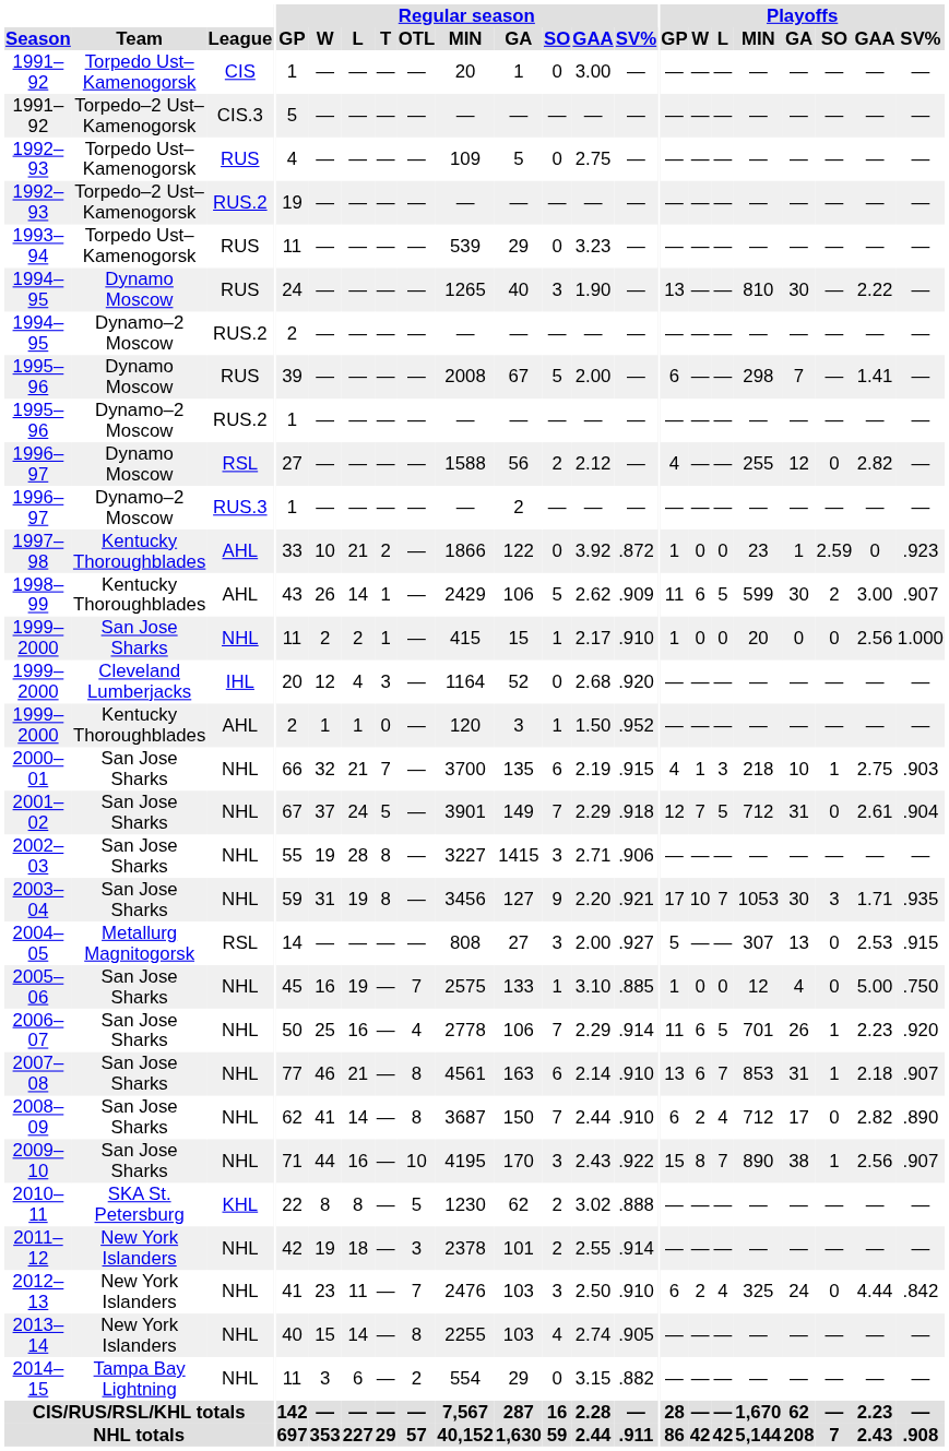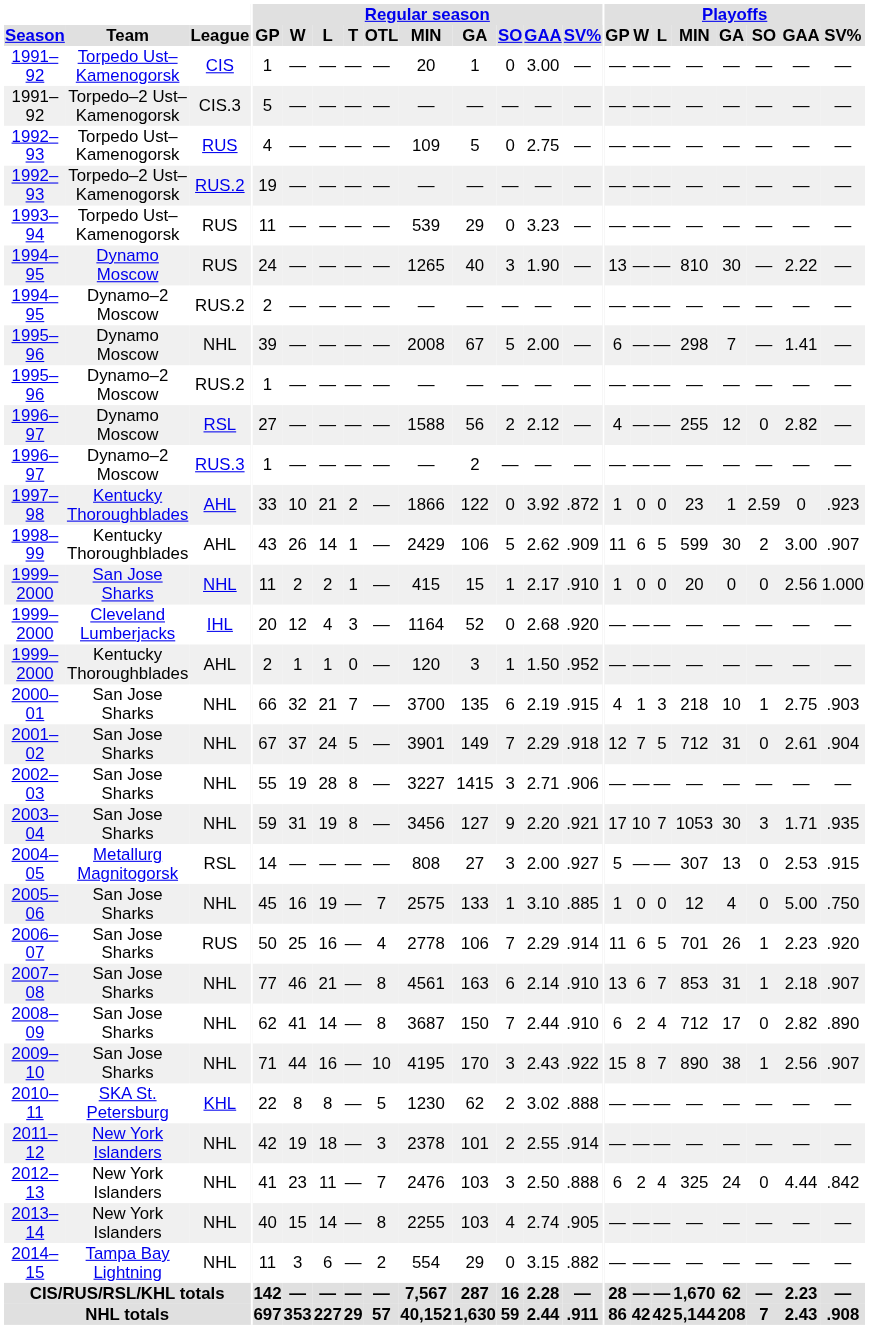 <table border="0" cellpadding="1" cellspacing="0" style="text-align:center; width:90%">
 <tr ALIGN="center" bgcolor="#e0e0e0">
 <th align="center" colspan="3" bgcolor="#ffffff"></th>
 <th align="center" rowspan="99" bgcolor="#ffffff"></th>
 <th align="center" colspan="10" bgcolor="#e0e0e0"><a href='#'>Regular season</a></th>
 <th align="center" rowspan="99" bgcolor="#ffffff"></th>
 <th align="center" colspan="8" bgcolor="#e0e0e0"><a href='#'>Playoffs</a></th>
 </tr>
 <tr ALIGN="center" bgcolor="#e0e0e0">
 <th><a href='#'>Season</a></th>
 <th>Team</th>
 <th>League</th>
 <th>GP</th>
 <th>W</th>
 <th>L</th>
 <th>T</th>
 <th>OTL</th>
 <th>MIN</th>
 <th>GA</th>
 <th><a href='#'>SO</a></th>
 <th><a href='#'>GAA</a></th>
 <th><a href='#'>SV%</a></th>
 <th>GP</th>
 <th>W</th>
 <th>L</th>
 <th>MIN</th>
 <th>GA</th>
 <th>SO</th>
 <th>GAA</th>
 <th>SV%</th>
 </tr>
 <tr>
 <td><a href='#'>1991–92</a></td>
 <td><a href='#'>Torpedo Ust–Kamenogorsk</a></td>
 <td><a href='#'>CIS</a></td>
 <td>1</td>
 <td>—</td>
 <td>—</td>
 <td>—</td>
 <td>—</td>
 <td>20</td>
 <td>1</td>
 <td>0</td>
 <td>3.00</td>
 <td>—</td>
 <td>—</td>
 <td>—</td>
 <td>—</td>
 <td>—</td>
 <td>—</td>
 <td>—</td>
 <td>—</td>
 <td>—</td>
 </tr>
 <tr bgcolor="#f0f0f0">
 <td>1991–92</td>
 <td>Torpedo–2 Ust–Kamenogorsk</td>
 <td>CIS.3</td>
 <td>5</td>
 <td>—</td>
 <td>—</td>
 <td>—</td>
 <td>—</td>
 <td>—</td>
 <td>—</td>
 <td>—</td>
 <td>—</td>
 <td>—</td>
 <td>—</td>
 <td>—</td>
 <td>—</td>
 <td>—</td>
 <td>—</td>
 <td>—</td>
 <td>—</td>
 <td>—</td>
 </tr>
 <tr>
 <td><a href='#'>1992–93</a></td>
 <td>Torpedo Ust–Kamenogorsk</td>
 <td><a href='#'>RUS</a></td>
 <td>4</td>
 <td>—</td>
 <td>—</td>
 <td>—</td>
 <td>—</td>
 <td>109</td>
 <td>5</td>
 <td>0</td>
 <td>2.75</td>
 <td>—</td>
 <td>—</td>
 <td>—</td>
 <td>—</td>
 <td>—</td>
 <td>—</td>
 <td>—</td>
 <td>—</td>
 <td>—</td>
 </tr>
 <tr bgcolor="#f0f0f0">
 <td><a href='#'>1992–93</a></td>
 <td>Torpedo–2 Ust–Kamenogorsk</td>
 <td><a href='#'>RUS.2</a></td>
 <td>19</td>
 <td>—</td>
 <td>—</td>
 <td>—</td>
 <td>—</td>
 <td>—</td>
 <td>—</td>
 <td>—</td>
 <td>—</td>
 <td>—</td>
 <td>—</td>
 <td>—</td>
 <td>—</td>
 <td>—</td>
 <td>—</td>
 <td>—</td>
 <td>—</td>
 <td>—</td>
 </tr>
 <tr>
 <td><a href='#'>1993–94</a></td>
 <td>Torpedo Ust–Kamenogorsk</td>
 <td>RUS</td>
 <td>11</td>
 <td>—</td>
 <td>—</td>
 <td>—</td>
 <td>—</td>
 <td>539</td>
 <td>29</td>
 <td>0</td>
 <td>3.23</td>
 <td>—</td>
 <td>—</td>
 <td>—</td>
 <td>—</td>
 <td>—</td>
 <td>—</td>
 <td>—</td>
 <td>—</td>
 <td>—</td>
 </tr>
 <tr bgcolor="#f0f0f0">
 <td><a href='#'>1994–95</a></td>
 <td><a href='#'>Dynamo Moscow</a></td>
 <td>RUS</td>
 <td>24</td>
 <td>—</td>
 <td>—</td>
 <td>—</td>
 <td>—</td>
 <td>1265</td>
 <td>40</td>
 <td>3</td>
 <td>1.90</td>
 <td>—</td>
 <td>13</td>
 <td>—</td>
 <td>—</td>
 <td>810</td>
 <td>30</td>
 <td>—</td>
 <td>2.22</td>
 <td>—</td>
 </tr>
 <tr>
 <td><a href='#'>1994–95</a></td>
 <td>Dynamo–2 Moscow</td>
 <td>RUS.2</td>
 <td>2</td>
 <td>—</td>
 <td>—</td>
 <td>—</td>
 <td>—</td>
 <td>—</td>
 <td>—</td>
 <td>—</td>
 <td>—</td>
 <td>—</td>
 <td>—</td>
 <td>—</td>
 <td>—</td>
 <td>—</td>
 <td>—</td>
 <td>—</td>
 <td>—</td>
 <td>—</td>
 </tr>
 <tr bgcolor="#f0f0f0">
 <td><a href='#'>1995–96</a></td>
 <td>Dynamo Moscow</td>
-<td>RUS</td>
+<td>NHL</td>
 <td>39</td>
 <td>—</td>
 <td>—</td>
 <td>—</td>
 <td>—</td>
 <td>2008</td>
 <td>67</td>
 <td>5</td>
 <td>2.00</td>
 <td>—</td>
 <td>6</td>
 <td>—</td>
 <td>—</td>
 <td>298</td>
 <td>7</td>
 <td>—</td>
 <td>1.41</td>
 <td>—</td>
 </tr>
 <tr>
 <td><a href='#'>1995–96</a></td>
 <td>Dynamo–2 Moscow</td>
 <td>RUS.2</td>
 <td>1</td>
 <td>—</td>
 <td>—</td>
 <td>—</td>
 <td>—</td>
 <td>—</td>
 <td>—</td>
 <td>—</td>
 <td>—</td>
 <td>—</td>
 <td>—</td>
 <td>—</td>
 <td>—</td>
 <td>—</td>
 <td>—</td>
 <td>—</td>
 <td>—</td>
 <td>—</td>
 </tr>
 <tr bgcolor="#f0f0f0">
 <td><a href='#'>1996–97</a></td>
 <td>Dynamo Moscow</td>
 <td><a href='#'>RSL</a></td>
 <td>27</td>
 <td>—</td>
 <td>—</td>
 <td>—</td>
 <td>—</td>
 <td>1588</td>
 <td>56</td>
 <td>2</td>
 <td>2.12</td>
 <td>—</td>
 <td>4</td>
 <td>—</td>
 <td>—</td>
 <td>255</td>
 <td>12</td>
 <td>0</td>
 <td>2.82</td>
 <td>—</td>
 </tr>
 <tr>
 <td><a href='#'>1996–97</a></td>
 <td>Dynamo–2 Moscow</td>
 <td><a href='#'>RUS.3</a></td>
 <td>1</td>
 <td>—</td>
 <td>—</td>
 <td>—</td>
 <td>—</td>
 <td>—</td>
 <td>2</td>
 <td>—</td>
 <td>—</td>
 <td>—</td>
 <td>—</td>
 <td>—</td>
 <td>—</td>
 <td>—</td>
 <td>—</td>
 <td>—</td>
 <td>—</td>
 <td>—</td>
 </tr>
 <tr bgcolor="#f0f0f0">
 <td><a href='#'>1997–98</a></td>
 <td><a href='#'>Kentucky Thoroughblades</a></td>
 <td><a href='#'>AHL</a></td>
 <td>33</td>
 <td>10</td>
 <td>21</td>
 <td>2</td>
 <td>—</td>
 <td>1866</td>
 <td>122</td>
 <td>0</td>
 <td>3.92</td>
 <td>.872</td>
 <td>1</td>
 <td>0</td>
 <td>0</td>
 <td>23</td>
 <td>1</td>
 <td>2.59</td>
 <td>0</td>
 <td>.923</td>
 </tr>
 <tr>
 <td><a href='#'>1998–99</a></td>
 <td>Kentucky Thoroughblades</td>
 <td>AHL</td>
 <td>43</td>
 <td>26</td>
 <td>14</td>
 <td>1</td>
 <td>—</td>
 <td>2429</td>
 <td>106</td>
 <td>5</td>
 <td>2.62</td>
 <td>.909</td>
 <td>11</td>
 <td>6</td>
 <td>5</td>
 <td>599</td>
 <td>30</td>
 <td>2</td>
 <td>3.00</td>
 <td>.907</td>
 </tr>
 <tr bgcolor="#f0f0f0">
 <td><a href='#'>1999–2000</a></td>
 <td><a href='#'>San Jose Sharks</a></td>
 <td><a href='#'>NHL</a></td>
 <td>11</td>
 <td>2</td>
 <td>2</td>
 <td>1</td>
 <td>—</td>
 <td>415</td>
 <td>15</td>
 <td>1</td>
 <td>2.17</td>
 <td>.910</td>
 <td>1</td>
 <td>0</td>
 <td>0</td>
 <td>20</td>
 <td>0</td>
 <td>0</td>
 <td>2.56</td>
 <td>1.000</td>
 </tr>
 <tr>
 <td><a href='#'>1999–2000</a></td>
 <td><a href='#'>Cleveland Lumberjacks</a></td>
 <td><a href='#'>IHL</a></td>
 <td>20</td>
 <td>12</td>
 <td>4</td>
 <td>3</td>
 <td>—</td>
 <td>1164</td>
 <td>52</td>
 <td>0</td>
 <td>2.68</td>
 <td>.920</td>
 <td>—</td>
 <td>—</td>
 <td>—</td>
 <td>—</td>
 <td>—</td>
 <td>—</td>
 <td>—</td>
 <td>—</td>
 </tr>
 <tr bgcolor="#f0f0f0">
 <td><a href='#'>1999–2000</a></td>
 <td>Kentucky Thoroughblades</td>
 <td>AHL</td>
 <td>2</td>
 <td>1</td>
 <td>1</td>
 <td>0</td>
 <td>—</td>
 <td>120</td>
 <td>3</td>
 <td>1</td>
 <td>1.50</td>
 <td>.952</td>
 <td>—</td>
 <td>—</td>
 <td>—</td>
 <td>—</td>
 <td>—</td>
 <td>—</td>
 <td>—</td>
 <td>—</td>
 </tr>
 <tr>
 <td><a href='#'>2000–01</a></td>
 <td>San Jose Sharks</td>
 <td>NHL</td>
 <td>66</td>
 <td>32</td>
 <td>21</td>
 <td>7</td>
 <td>—</td>
 <td>3700</td>
 <td>135</td>
 <td>6</td>
 <td>2.19</td>
 <td>.915</td>
 <td>4</td>
 <td>1</td>
 <td>3</td>
 <td>218</td>
 <td>10</td>
 <td>1</td>
 <td>2.75</td>
 <td>.903</td>
 </tr>
 <tr bgcolor="#f0f0f0">
 <td><a href='#'>2001–02</a></td>
 <td>San Jose Sharks</td>
 <td>NHL</td>
 <td>67</td>
 <td>37</td>
 <td>24</td>
 <td>5</td>
 <td>—</td>
 <td>3901</td>
 <td>149</td>
 <td>7</td>
 <td>2.29</td>
 <td>.918</td>
 <td>12</td>
 <td>7</td>
 <td>5</td>
 <td>712</td>
 <td>31</td>
 <td>0</td>
 <td>2.61</td>
 <td>.904</td>
 </tr>
 <tr>
 <td><a href='#'>2002–03</a></td>
 <td>San Jose Sharks</td>
 <td>NHL</td>
 <td>55</td>
 <td>19</td>
 <td>28</td>
 <td>8</td>
 <td>—</td>
 <td>3227</td>
 <td>1415</td>
 <td>3</td>
 <td>2.71</td>
 <td>.906</td>
 <td>—</td>
 <td>—</td>
 <td>—</td>
 <td>—</td>
 <td>—</td>
 <td>—</td>
 <td>—</td>
 <td>—</td>
 </tr>
 <tr bgcolor="#f0f0f0">
 <td><a href='#'>2003–04</a></td>
 <td>San Jose Sharks</td>
 <td>NHL</td>
 <td>59</td>
 <td>31</td>
 <td>19</td>
 <td>8</td>
 <td>—</td>
 <td>3456</td>
 <td>127</td>
 <td>9</td>
 <td>2.20</td>
 <td>.921</td>
 <td>17</td>
 <td>10</td>
 <td>7</td>
 <td>1053</td>
 <td>30</td>
 <td>3</td>
 <td>1.71</td>
 <td>.935</td>
 </tr>
 <tr>
 <td><a href='#'>2004–05</a></td>
 <td><a href='#'>Metallurg Magnitogorsk</a></td>
 <td>RSL</td>
 <td>14</td>
 <td>—</td>
 <td>—</td>
 <td>—</td>
 <td>—</td>
 <td>808</td>
 <td>27</td>
 <td>3</td>
 <td>2.00</td>
 <td>.927</td>
 <td>5</td>
 <td>—</td>
 <td>—</td>
 <td>307</td>
 <td>13</td>
 <td>0</td>
 <td>2.53</td>
 <td>.915</td>
 </tr>
 <tr bgcolor="#f0f0f0">
 <td><a href='#'>2005–06</a></td>
 <td>San Jose Sharks</td>
 <td>NHL</td>
 <td>45</td>
 <td>16</td>
 <td>19</td>
 <td>—</td>
 <td>7</td>
 <td>2575</td>
 <td>133</td>
 <td>1</td>
 <td>3.10</td>
 <td>.885</td>
 <td>1</td>
 <td>0</td>
 <td>0</td>
 <td>12</td>
 <td>4</td>
 <td>0</td>
 <td>5.00</td>
 <td>.750</td>
 </tr>
 <tr>
 <td><a href='#'>2006–07</a></td>
 <td>San Jose Sharks</td>
-<td>NHL</td>
+<td>RUS</td>
 <td>50</td>
 <td>25</td>
 <td>16</td>
 <td>—</td>
 <td>4</td>
 <td>2778</td>
 <td>106</td>
 <td>7</td>
 <td>2.29</td>
 <td>.914</td>
 <td>11</td>
 <td>6</td>
 <td>5</td>
 <td>701</td>
 <td>26</td>
 <td>1</td>
 <td>2.23</td>
 <td>.920</td>
 </tr>
 <tr bgcolor="#f0f0f0">
 <td><a href='#'>2007–08</a></td>
 <td>San Jose Sharks</td>
 <td>NHL</td>
 <td>77</td>
 <td>46</td>
 <td>21</td>
 <td>—</td>
 <td>8</td>
 <td>4561</td>
 <td>163</td>
 <td>6</td>
 <td>2.14</td>
 <td>.910</td>
 <td>13</td>
 <td>6</td>
 <td>7</td>
 <td>853</td>
 <td>31</td>
 <td>1</td>
 <td>2.18</td>
 <td>.907</td>
 </tr>
 <tr>
 <td><a href='#'>2008–09</a></td>
 <td>San Jose Sharks</td>
 <td>NHL</td>
 <td>62</td>
 <td>41</td>
 <td>14</td>
 <td>—</td>
 <td>8</td>
 <td>3687</td>
 <td>150</td>
 <td>7</td>
 <td>2.44</td>
 <td>.910</td>
 <td>6</td>
 <td>2</td>
 <td>4</td>
 <td>712</td>
 <td>17</td>
 <td>0</td>
 <td>2.82</td>
 <td>.890</td>
 </tr>
 <tr bgcolor="#f0f0f0">
 <td><a href='#'>2009–10</a></td>
 <td>San Jose Sharks</td>
 <td>NHL</td>
 <td>71</td>
 <td>44</td>
 <td>16</td>
 <td>—</td>
 <td>10</td>
 <td>4195</td>
 <td>170</td>
 <td>3</td>
 <td>2.43</td>
 <td>.922</td>
 <td>15</td>
 <td>8</td>
 <td>7</td>
 <td>890</td>
 <td>38</td>
 <td>1</td>
 <td>2.56</td>
 <td>.907</td>
 </tr>
 <tr>
 <td><a href='#'>2010–11</a></td>
 <td><a href='#'>SKA St. Petersburg</a></td>
 <td><a href='#'>KHL</a></td>
 <td>22</td>
 <td>8</td>
 <td>8</td>
 <td>—</td>
 <td>5</td>
 <td>1230</td>
 <td>62</td>
 <td>2</td>
 <td>3.02</td>
 <td>.888</td>
 <td>—</td>
 <td>—</td>
 <td>—</td>
 <td>—</td>
 <td>—</td>
 <td>—</td>
 <td>—</td>
 <td>—</td>
 </tr>
 <tr bgcolor="#f0f0f0">
 <td><a href='#'>2011–12</a></td>
 <td><a href='#'>New York Islanders</a></td>
 <td>NHL</td>
 <td>42</td>
 <td>19</td>
 <td>18</td>
 <td>—</td>
 <td>3</td>
 <td>2378</td>
 <td>101</td>
 <td>2</td>
 <td>2.55</td>
 <td>.914</td>
 <td>—</td>
 <td>—</td>
 <td>—</td>
 <td>—</td>
 <td>—</td>
 <td>—</td>
 <td>—</td>
 <td>—</td>
 </tr>
 <tr>
 <td><a href='#'>2012–13</a></td>
 <td>New York Islanders</td>
 <td>NHL</td>
 <td>41</td>
 <td>23</td>
 <td>11</td>
 <td>—</td>
 <td>7</td>
 <td>2476</td>
 <td>103</td>
 <td>3</td>
 <td>2.50</td>
-<td>.910</td>
+<td>.888</td>
 <td>6</td>
 <td>2</td>
 <td>4</td>
 <td>325</td>
 <td>24</td>
 <td>0</td>
 <td>4.44</td>
 <td>.842</td>
 </tr>
 <tr bgcolor="#f0f0f0">
 <td><a href='#'>2013–14</a></td>
 <td>New York Islanders</td>
 <td>NHL</td>
 <td>40</td>
 <td>15</td>
 <td>14</td>
 <td>—</td>
 <td>8</td>
 <td>2255</td>
 <td>103</td>
 <td>4</td>
 <td>2.74</td>
 <td>.905</td>
 <td>—</td>
 <td>—</td>
 <td>—</td>
 <td>—</td>
 <td>—</td>
 <td>—</td>
 <td>—</td>
 <td>—</td>
 </tr>
 <tr>
 <td><a href='#'>2014–15</a></td>
 <td><a href='#'>Tampa Bay Lightning</a></td>
 <td>NHL</td>
 <td>11</td>
 <td>3</td>
 <td>6</td>
 <td>—</td>
 <td>2</td>
 <td>554</td>
 <td>29</td>
 <td>0</td>
 <td>3.15</td>
 <td>.882</td>
 <td>—</td>
 <td>—</td>
 <td>—</td>
 <td>—</td>
 <td>—</td>
 <td>—</td>
 <td>—</td>
 <td>—</td>
 </tr>
 <tr bgcolor="#e0e0e0">
 <th colspan="3">CIS/RUS/RSL/KHL totals</th>
 <th>142</th>
 <th>—</th>
 <th>—</th>
 <th>—</th>
 <th>—</th>
 <th>7,567</th>
 <th>287</th>
 <th>16</th>
 <th>2.28</th>
 <th>—</th>
 <th>28</th>
 <th>—</th>
 <th>—</th>
 <th>1,670</th>
 <th>62</th>
 <th>—</th>
 <th>2.23</th>
 <th>—</th>
 </tr>
 <tr bgcolor="#e0e0e0">
 <th colspan="3">NHL totals</th>
 <th>697</th>
 <th>353</th>
 <th>227</th>
 <th>29</th>
 <th>57</th>
 <th>40,152</th>
 <th>1,630</th>
 <th>59</th>
 <th>2.44</th>
 <th>.911</th>
 <th>86</th>
 <th>42</th>
 <th>42</th>
 <th>5,144</th>
 <th>208</th>
 <th>7</th>
 <th>2.43</th>
 <th>.908</th>
 </tr>
 </table>
